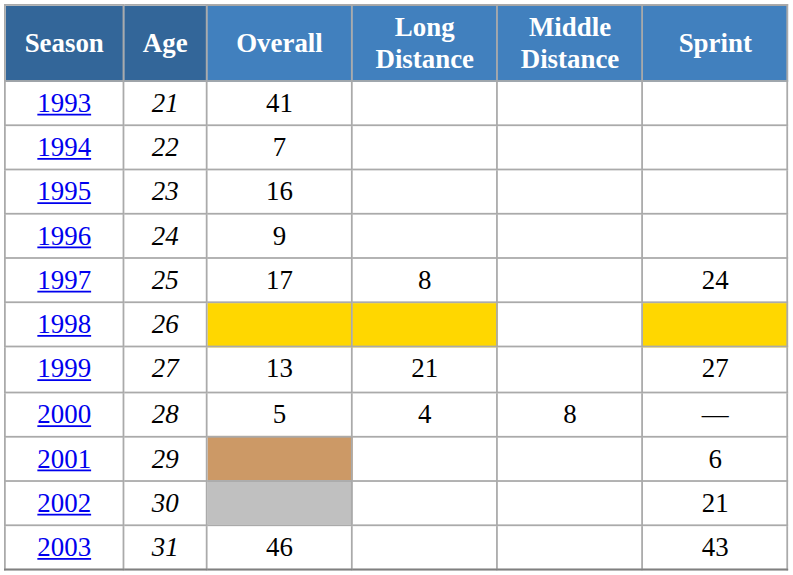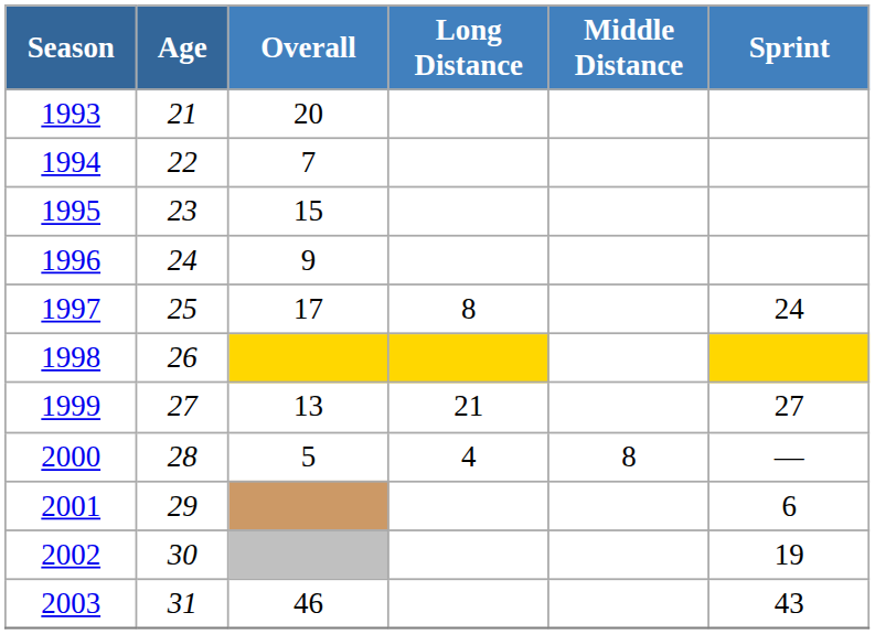 <table class="wikitable" style="font-size:95%; text-align:center; border:grey solid 1px; border-collapse:collapse; background:#ffffff;">
 <tr>
 <th style="background-color:#369; color:white; width:60px;" rowspan="2"> Season </th>
 <th style="background-color:#369; color:white; width:40px;" rowspan="2"> Age </th>
 </tr>
 <tr>
 <th style="background-color:#4180be; color:white; width:75px;">Overall</th>
 <th style="background-color:#4180be; color:white; width:75px;">Long Distance</th>
 <th style="background-color:#4180be; color:white; width:75px;">Middle Distance</th>
 <th style="background-color:#4180be; color:white; width:75px;">Sprint</th>
 </tr>
 <tr>
 <td><a href='#'>1993</a></td>
 <td><em>21</em></td>
-<td>41</td>
+<td>20</td>
 <td></td>
 <td></td>
 <td></td>
 </tr>
 <tr>
 <td><a href='#'>1994</a></td>
 <td><em>22</em></td>
 <td>7</td>
 <td></td>
 <td></td>
 <td></td>
 </tr>
 <tr>
 <td><a href='#'>1995</a></td>
 <td><em>23</em></td>
-<td>16</td>
+<td>15</td>
 <td></td>
 <td></td>
 <td></td>
 </tr>
 <tr>
 <td><a href='#'>1996</a></td>
 <td><em>24</em></td>
 <td>9</td>
 <td></td>
 <td></td>
 <td></td>
 </tr>
 <tr>
 <td><a href='#'>1997</a></td>
 <td><em>25</em></td>
 <td>17</td>
 <td>8</td>
 <td></td>
 <td>24</td>
 </tr>
 <tr>
 <td><a href='#'>1998</a></td>
 <td><em>26</em></td>
 <td style="background:gold;"></td>
 <td style="background:gold;"></td>
 <td></td>
 <td style="background:gold;"></td>
 </tr>
 <tr>
 <td><a href='#'>1999</a></td>
 <td><em>27</em></td>
 <td>13</td>
 <td>21</td>
 <td></td>
 <td>27</td>
 </tr>
 <tr>
 <td><a href='#'>2000</a></td>
 <td><em>28</em></td>
 <td>5</td>
 <td>4</td>
 <td>8</td>
 <td>—</td>
 </tr>
 <tr>
 <td><a href='#'>2001</a></td>
 <td><em>29</em></td>
 <td style="background:#c96;"></td>
 <td></td>
 <td></td>
 <td>6</td>
 </tr>
 <tr>
 <td><a href='#'>2002</a></td>
 <td><em>30</em></td>
 <td style="background:silver;"></td>
 <td></td>
 <td></td>
-<td>21</td>
+<td>19</td>
 </tr>
 <tr>
 <td><a href='#'>2003</a></td>
 <td><em>31</em></td>
 <td>46</td>
 <td></td>
 <td></td>
 <td>43</td>
 </tr>
 <tr>
 </tr>
 </table>
